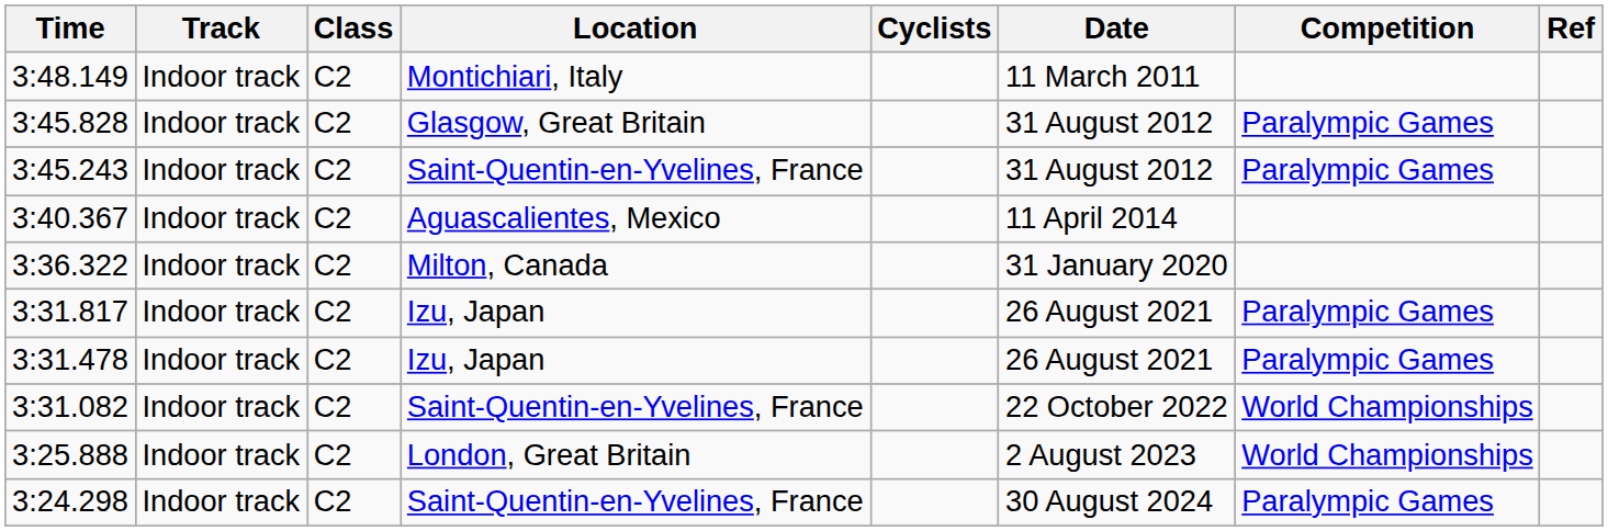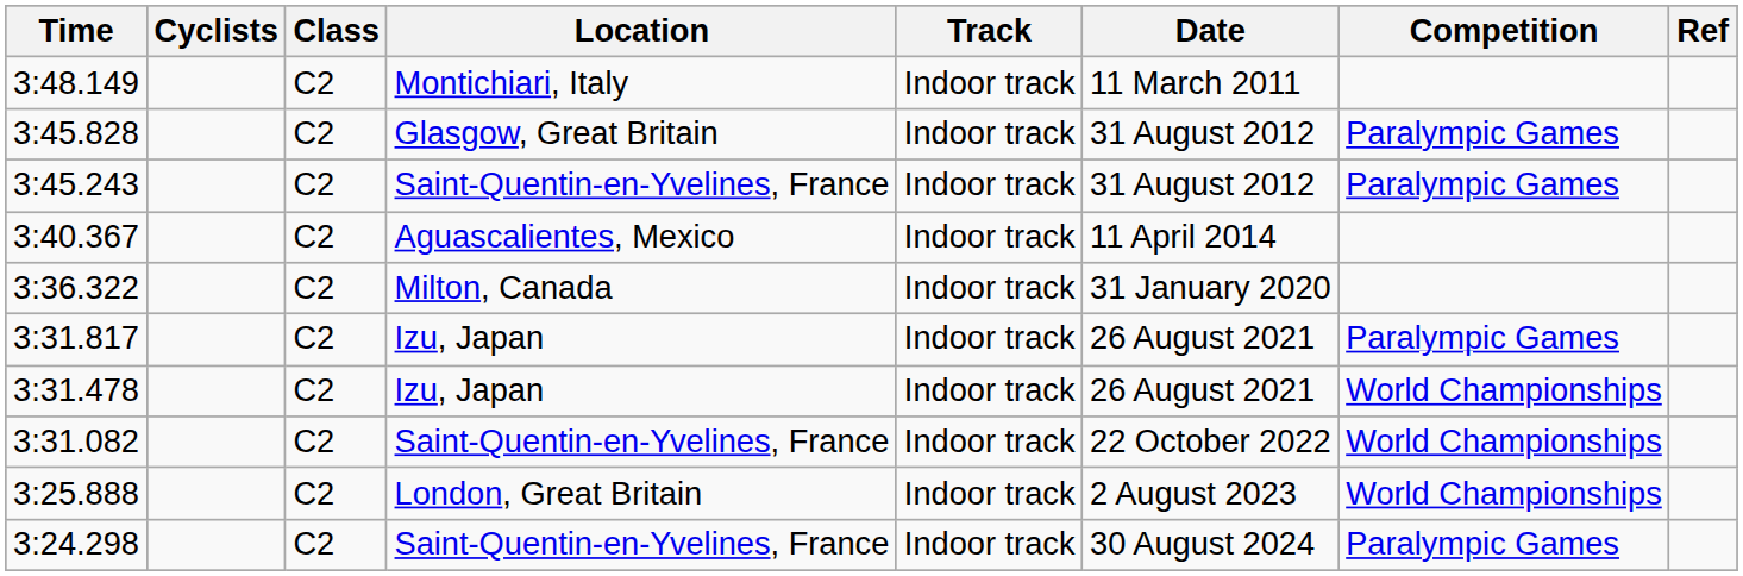 <table class="wikitable">
 <tr align="left">
 <th>Time</th>
-<th>Track</th>
+<th>Cyclists</th>
 <th>Class</th>
 <th>Location</th>
-<th>Cyclists</th>
+<th>Track</th>
 <th>Date</th>
 <th>Competition</th>
 <th>Ref</th>
 </tr>
 <tr>
 <td>3:48.149</td>
-<td>Indoor track</td>
+<td></td>
 <td>C2</td>
 <td><a href='#'>Montichiari</a>, Italy</td>
-<td></td>
+<td>Indoor track</td>
 <td>11 March 2011</td>
 <td></td>
 <td></td>
 </tr>
 <tr>
 <td>3:45.828</td>
-<td>Indoor track</td>
+<td></td>
 <td>C2</td>
 <td><a href='#'>Glasgow</a>, Great Britain</td>
-<td></td>
+<td>Indoor track</td>
 <td>31 August 2012</td>
 <td><a href='#'>Paralympic Games</a></td>
 <td></td>
 </tr>
 <tr>
 <td>3:45.243</td>
-<td>Indoor track</td>
+<td></td>
 <td>C2</td>
 <td><a href='#'>Saint-Quentin-en-Yvelines</a>, France</td>
-<td></td>
+<td>Indoor track</td>
 <td>31 August 2012</td>
 <td><a href='#'>Paralympic Games</a></td>
 <td></td>
 </tr>
 <tr>
 <td>3:40.367</td>
-<td>Indoor track</td>
+<td></td>
 <td>C2</td>
 <td><a href='#'>Aguascalientes</a>, Mexico</td>
-<td></td>
+<td>Indoor track</td>
 <td>11 April 2014</td>
 <td></td>
 <td></td>
 </tr>
 <tr>
 <td>3:36.322</td>
-<td>Indoor track</td>
+<td></td>
 <td>C2</td>
 <td><a href='#'>Milton</a>, Canada</td>
-<td></td>
+<td>Indoor track</td>
 <td>31 January 2020</td>
 <td></td>
 <td></td>
 </tr>
 <tr>
 <td>3:31.817</td>
-<td>Indoor track</td>
+<td></td>
 <td>C2</td>
 <td><a href='#'>Izu</a>, Japan</td>
-<td></td>
+<td>Indoor track</td>
 <td>26 August 2021</td>
 <td><a href='#'>Paralympic Games</a></td>
 <td></td>
 </tr>
 <tr>
 <td>3:31.478</td>
-<td>Indoor track</td>
+<td></td>
 <td>C2</td>
 <td><a href='#'>Izu</a>, Japan</td>
-<td></td>
+<td>Indoor track</td>
 <td>26 August 2021</td>
-<td><a href='#'>Paralympic Games</a></td>
+<td><a href='#'>World Championships</a></td>
 <td></td>
 </tr>
 <tr>
 <td>3:31.082</td>
-<td>Indoor track</td>
+<td></td>
 <td>C2</td>
 <td><a href='#'>Saint-Quentin-en-Yvelines</a>, France</td>
-<td></td>
+<td>Indoor track</td>
 <td>22 October 2022</td>
 <td><a href='#'>World Championships</a></td>
 <td></td>
 </tr>
 <tr>
 <td>3:25.888</td>
-<td>Indoor track</td>
+<td></td>
 <td>C2</td>
 <td><a href='#'>London</a>, Great Britain</td>
-<td></td>
+<td>Indoor track</td>
 <td>2 August 2023</td>
 <td><a href='#'>World Championships</a></td>
 <td></td>
 </tr>
 <tr>
 <td>3:24.298</td>
-<td>Indoor track</td>
+<td></td>
 <td>C2</td>
 <td><a href='#'>Saint-Quentin-en-Yvelines</a>, France</td>
-<td></td>
+<td>Indoor track</td>
 <td>30 August 2024</td>
 <td><a href='#'>Paralympic Games</a></td>
 <td></td>
 </tr>
 </table>
